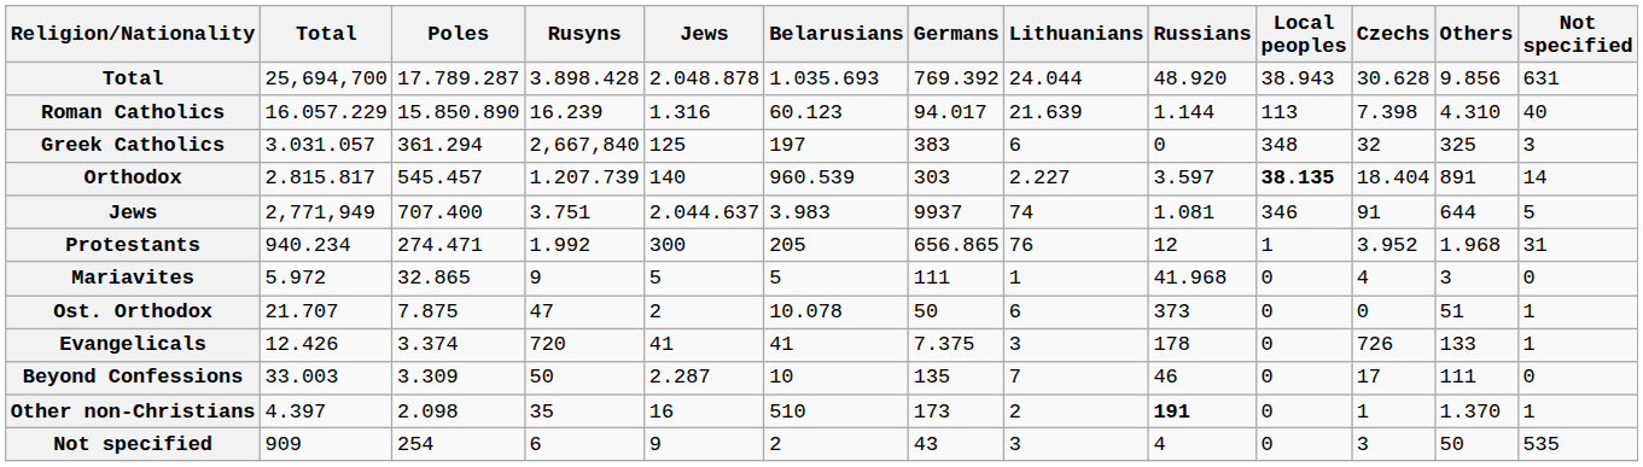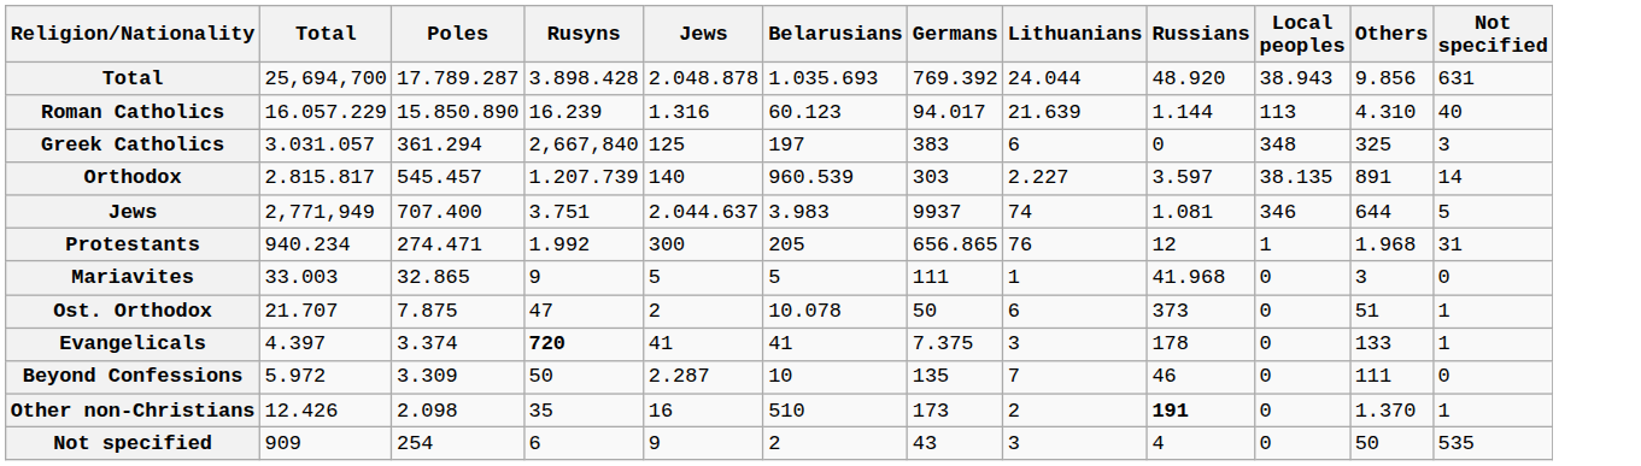 <table class="wikitable">
 <tr>
 <th>Religion/Nationality</th>
 <th>Total</th>
 <th>Poles</th>
 <th>Rusyns</th>
 <th>Jews</th>
 <th>Belarusians</th>
 <th>Germans</th>
 <th>Lithuanians</th>
 <th>Russians</th>
 <th>Local peoples</th>
-<th>Czechs</th>
 <th>Others</th>
 <th>Not specified</th>
 </tr>
 <tr>
 <th>Total</th>
 <td>25,694,700</td>
 <td>17.789.287</td>
 <td>3.898.428</td>
 <td>2.048.878</td>
 <td>1.035.693</td>
 <td>769.392</td>
 <td>24.044</td>
 <td>48.920</td>
 <td>38.943</td>
-<td>30.628</td>
 <td>9.856</td>
 <td>631</td>
 </tr>
 <tr>
 <th>Roman Catholics</th>
 <td>16.057.229</td>
 <td>15.850.890</td>
 <td>16.239</td>
 <td>1.316</td>
 <td>60.123</td>
 <td>94.017</td>
 <td>21.639</td>
 <td>1.144</td>
 <td>113</td>
-<td>7.398</td>
 <td>4.310</td>
 <td>40</td>
 </tr>
 <tr>
 <th>Greek Catholics</th>
 <td>3.031.057</td>
 <td>361.294</td>
 <td>2,667,840</td>
 <td>125</td>
 <td>197</td>
 <td>383</td>
 <td>6</td>
 <td>0</td>
 <td>348</td>
-<td>32</td>
 <td>325</td>
 <td>3</td>
 </tr>
 <tr>
 <th>Orthodox</th>
 <td>2.815.817</td>
 <td>545.457</td>
 <td>1.207.739</td>
 <td>140</td>
 <td>960.539</td>
 <td>303</td>
 <td>2.227</td>
 <td>3.597</td>
-<td><strong>38.135</strong></td>
-<td>18.404</td>
+<td>38.135</td>
 <td>891</td>
 <td>14</td>
 </tr>
 <tr>
 <th>Jews</th>
 <td>2,771,949</td>
 <td>707.400</td>
 <td>3.751</td>
 <td>2.044.637</td>
 <td>3.983</td>
 <td>9937</td>
 <td>74</td>
 <td>1.081</td>
 <td>346</td>
-<td>91</td>
 <td>644</td>
 <td>5</td>
 </tr>
 <tr>
 <th>Protestants</th>
 <td>940.234</td>
 <td>274.471</td>
 <td>1.992</td>
 <td>300</td>
 <td>205</td>
 <td>656.865</td>
 <td>76</td>
 <td>12</td>
 <td>1</td>
-<td>3.952</td>
 <td>1.968</td>
 <td>31</td>
 </tr>
 <tr>
 <th>Mariavites</th>
-<td>5.972</td>
+<td>33.003</td>
 <td>32.865</td>
 <td>9</td>
 <td>5</td>
 <td>5</td>
 <td>111</td>
 <td>1</td>
 <td>41.968</td>
 <td>0</td>
-<td>4</td>
 <td>3</td>
 <td>0</td>
 </tr>
 <tr>
 <th>Ost. Orthodox</th>
 <td>21.707</td>
 <td>7.875</td>
 <td>47</td>
 <td>2</td>
 <td>10.078</td>
 <td>50</td>
 <td>6</td>
 <td>373</td>
 <td>0</td>
-<td>0</td>
 <td>51</td>
 <td>1</td>
 </tr>
 <tr>
 <th>Evangelicals</th>
-<td>12.426</td>
+<td>4.397</td>
 <td>3.374</td>
-<td>720</td>
+<td><strong>720</strong></td>
 <td>41</td>
 <td>41</td>
 <td>7.375</td>
 <td>3</td>
 <td>178</td>
 <td>0</td>
-<td>726</td>
 <td>133</td>
 <td>1</td>
 </tr>
 <tr>
 <th>Beyond Confessions</th>
-<td>33.003</td>
+<td>5.972</td>
 <td>3.309</td>
 <td>50</td>
 <td>2.287</td>
 <td>10</td>
 <td>135</td>
 <td>7</td>
 <td>46</td>
 <td>0</td>
-<td>17</td>
 <td>111</td>
 <td>0</td>
 </tr>
 <tr>
 <th>Other non-Christians</th>
-<td>4.397</td>
+<td>12.426</td>
 <td>2.098</td>
 <td>35</td>
 <td>16</td>
 <td>510</td>
 <td>173</td>
 <td>2</td>
 <td><strong>191</strong></td>
 <td>0</td>
-<td>1</td>
 <td>1.370</td>
 <td>1</td>
 </tr>
 <tr>
 <th>Not specified</th>
 <td>909</td>
 <td>254</td>
 <td>6</td>
 <td>9</td>
 <td>2</td>
 <td>43</td>
 <td>3</td>
 <td>4</td>
 <td>0</td>
-<td>3</td>
 <td>50</td>
 <td>535</td>
 </tr>
 </table>
